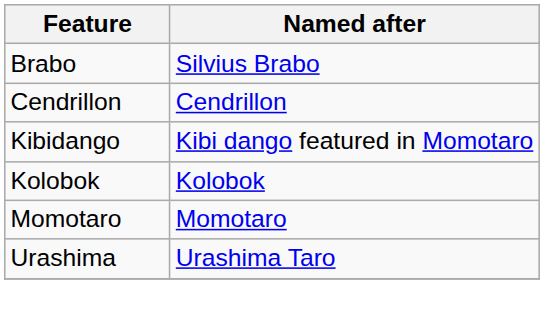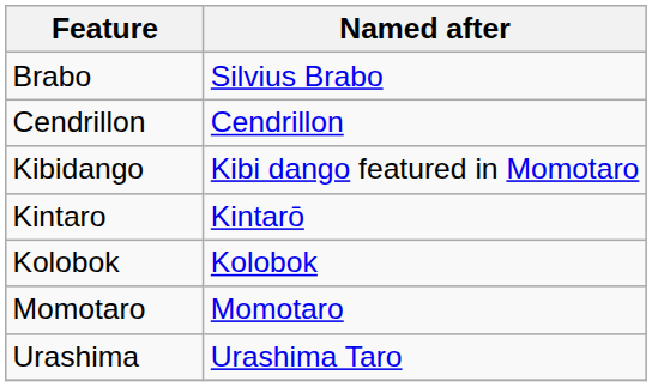 <table class="wikitable">
 <tr>
 <th width=100>Feature</th>
 <th>Named after</th>
 </tr>
 <tr>
 <td>Brabo</td>
 <td><a href='#'>Silvius Brabo</a></td>
 </tr>
 <tr>
 <td>Cendrillon</td>
 <td><a href='#'>Cendrillon</a></td>
 </tr>
 <tr>
 <td>Kibidango</td>
 <td><a href='#'>Kibi dango</a> featured in <a href='#'>Momotaro</a></td>
 </tr>
 <tr>
+<td>Kintaro</td>
+<td><a href='#'>Kintarō</a></td>
+</tr>
+<tr>
 <td>Kolobok</td>
 <td><a href='#'>Kolobok</a></td>
 </tr>
 <tr>
 <td>Momotaro</td>
 <td><a href='#'>Momotaro</a></td>
 </tr>
 <tr>
 <td>Urashima</td>
 <td><a href='#'>Urashima Taro</a></td>
 </tr>
 <tr>
 </tr>
 </table>
